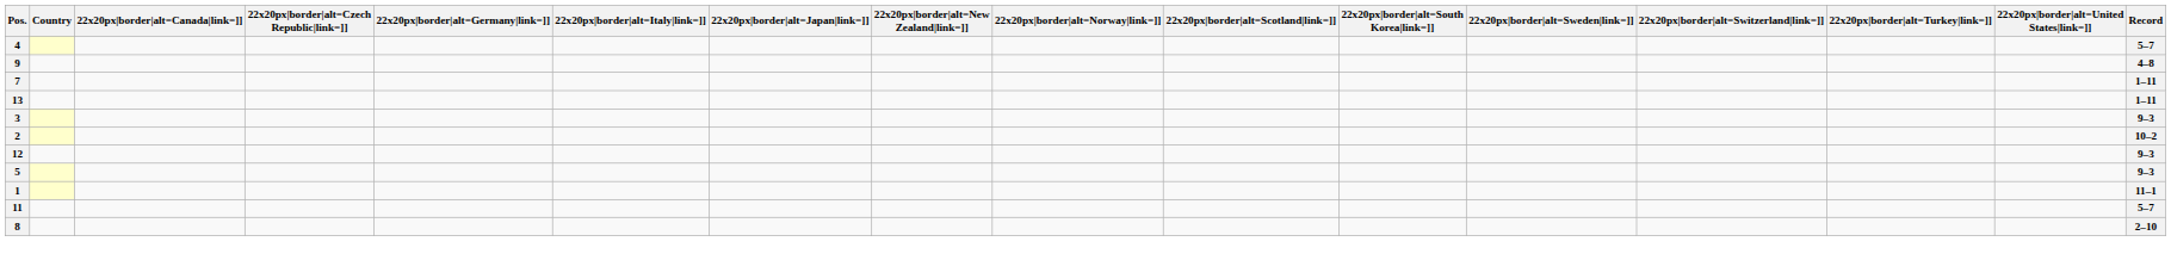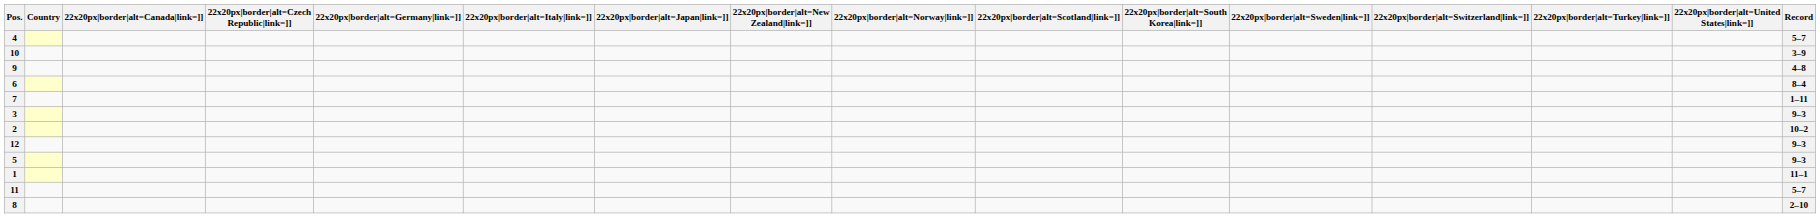 <table class="wikitable sortable nowrap" style="text-align:center; font-size:0.9em;">
 <tr>
 <th>Pos.</th>
 <th>Country</th>
 <th [[Image:>22x20px|border|alt=Canada|link=]]</th>
 <th [[Image:>22x20px|border|alt=Czech Republic|link=]]</th>
 <th [[Image:>22x20px|border|alt=Germany|link=]]</th>
 <th [[Image:>22x20px|border|alt=Italy|link=]]</th>
 <th [[Image:>22x20px|border|alt=Japan|link=]]</th>
 <th [[Image:>22x20px|border|alt=New Zealand|link=]]</th>
 <th [[Image:>22x20px|border|alt=Norway|link=]]</th>
 <th [[Image:>22x20px|border|alt=Scotland|link=]]</th>
 <th [[Image:>22x20px|border|alt=South Korea|link=]]</th>
 <th [[Image:>22x20px|border|alt=Sweden|link=]]</th>
 <th [[Image:>22x20px|border|alt=Switzerland|link=]]</th>
 <th [[Image:>22x20px|border|alt=Turkey|link=]]</th>
 <th [[Image:>22x20px|border|alt=United States|link=]]</th>
 <th>Record</th>
 </tr>
 <tr>
 <th>4</th>
 <td style="text-align:left; background:#ffffcc;"></td>
 <td></td>
 <td></td>
 <td></td>
 <td></td>
 <td></td>
 <td></td>
 <td></td>
 <td></td>
 <td></td>
 <td></td>
 <td></td>
 <td></td>
 <td></td>
 <th>5–7</th>
 </tr>
 <tr>
+<th>10</th>
+<td style="text-align:left;"></td>
+<td></td>
+<td></td>
+<td></td>
+<td></td>
+<td></td>
+<td></td>
+<td></td>
+<td></td>
+<td></td>
+<td></td>
+<td></td>
+<td></td>
+<td></td>
+<th>3–9</th>
+</tr>
+<tr>
 <th>9</th>
 <td style="text-align:left;"></td>
 <td></td>
 <td></td>
 <td></td>
 <td></td>
 <td></td>
 <td></td>
 <td></td>
 <td></td>
 <td></td>
 <td></td>
 <td></td>
 <td></td>
 <td></td>
 <th>4–8</th>
 </tr>
 <tr>
-<th>7</th>
-<td style="text-align:left;"></td>
+<th>6</th>
+<td style="text-align:left; background:#ffffcc;"></td>
 <td></td>
 <td></td>
 <td></td>
 <td></td>
 <td></td>
 <td></td>
 <td></td>
 <td></td>
 <td></td>
 <td></td>
 <td></td>
 <td></td>
 <td></td>
-<th>1–11</th>
+<th>8–4</th>
 </tr>
 <tr>
-<th>13</th>
+<th>7</th>
 <td style="text-align:left;"></td>
 <td></td>
 <td></td>
 <td></td>
 <td></td>
 <td></td>
 <td></td>
 <td></td>
 <td></td>
 <td></td>
 <td></td>
 <td></td>
 <td></td>
 <td></td>
 <th>1–11</th>
 </tr>
 <tr>
 <th>3</th>
 <td style="text-align:left; background:#ffffcc;"></td>
 <td></td>
 <td></td>
 <td></td>
 <td></td>
 <td></td>
 <td></td>
 <td></td>
 <td></td>
 <td></td>
 <td></td>
 <td></td>
 <td></td>
 <td></td>
 <th>9–3</th>
 </tr>
 <tr>
 <th>2</th>
 <td style="text-align:left; background:#ffffcc;"></td>
 <td></td>
 <td></td>
 <td></td>
 <td></td>
 <td></td>
 <td></td>
 <td></td>
 <td></td>
 <td></td>
 <td></td>
 <td></td>
 <td></td>
 <td></td>
 <th>10–2</th>
 </tr>
 <tr>
 <th>12</th>
 <td style="text-align:left;"></td>
 <td></td>
 <td></td>
 <td></td>
 <td></td>
 <td></td>
 <td></td>
 <td></td>
 <td></td>
 <td></td>
 <td></td>
 <td></td>
 <td></td>
 <td></td>
 <th>9–3</th>
 </tr>
 <tr>
 <th>5</th>
 <td style="text-align:left; background:#ffffcc;"></td>
 <td></td>
 <td></td>
 <td></td>
 <td></td>
 <td></td>
 <td></td>
 <td></td>
 <td></td>
 <td></td>
 <td></td>
 <td></td>
 <td></td>
 <td></td>
 <th>9–3</th>
 </tr>
 <tr>
 <th>1</th>
 <td style="text-align:left; background:#ffffcc;"></td>
 <td></td>
 <td></td>
 <td></td>
 <td></td>
 <td></td>
 <td></td>
 <td></td>
 <td></td>
 <td></td>
 <td></td>
 <td></td>
 <td></td>
 <td></td>
 <th>11–1</th>
 </tr>
 <tr>
 <th>11</th>
 <td style="text-align:left;"></td>
 <td></td>
 <td></td>
 <td></td>
 <td></td>
 <td></td>
 <td></td>
 <td></td>
 <td></td>
 <td></td>
 <td></td>
 <td></td>
 <td></td>
 <td></td>
 <th>5–7</th>
 </tr>
 <tr>
 <th>8</th>
 <td style="text-align:left;"></td>
 <td></td>
 <td></td>
 <td></td>
 <td></td>
 <td></td>
 <td></td>
 <td></td>
 <td></td>
 <td></td>
 <td></td>
 <td></td>
 <td></td>
 <td></td>
 <th>2–10</th>
 </tr>
 </table>
